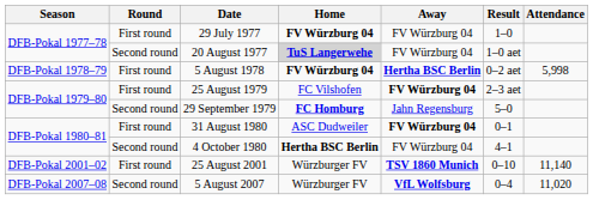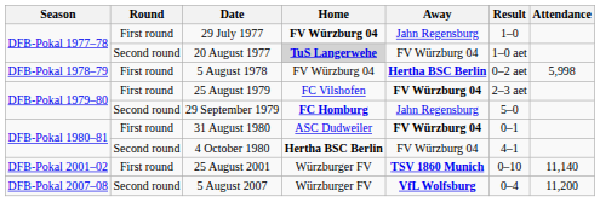 <table class="wikitable">
 <tr>
 <th>Season</th>
 <th>Round</th>
 <th>Date</th>
 <th>Home</th>
 <th>Away</th>
 <th>Result</th>
 <th>Attendance</th>
 </tr>
 <tr align="center">
 <td rowspan=2><a href='#'>DFB-Pokal 1977–78</a></td>
 <td>First round</td>
 <td>29 July 1977</td>
 <td><strong>FV Würzburg 04</strong></td>
-<td>FV Würzburg 04</td>
+<td><a href='#'>Jahn Regensburg</a></td>
 <td>1–0</td>
 <td></td>
 </tr>
 <tr align="center">
 <td>Second round</td>
 <td>20 August 1977</td>
 <td style="background: lightgrey;"><strong><a href='#'>TuS Langerwehe</a></strong></td>
 <td>FV Würzburg 04</td>
 <td>1–0 aet</td>
 <td></td>
 </tr>
 <tr align="center">
 <td><a href='#'>DFB-Pokal 1978–79</a></td>
 <td>First round</td>
 <td>5 August 1978</td>
-<td><strong>FV Würzburg 04</strong></td>
+<td>FV Würzburg 04</td>
 <td><strong><a href='#'>Hertha BSC Berlin</a></strong></td>
 <td>0–2 aet</td>
 <td>5,998</td>
 </tr>
 <tr align="center">
 <td rowspan=2><a href='#'>DFB-Pokal 1979–80</a></td>
 <td>First round</td>
 <td>25 August 1979</td>
 <td><a href='#'>FC Vilshofen</a></td>
 <td><strong>FV Würzburg 04</strong></td>
 <td>2–3 aet</td>
 <td></td>
 </tr>
 <tr align="center">
 <td>Second round</td>
 <td>29 September 1979</td>
 <td><strong><a href='#'>FC Homburg</a></strong></td>
 <td><a href='#'>Jahn Regensburg</a></td>
 <td>5–0</td>
 <td></td>
 </tr>
 <tr align="center">
 <td rowspan=2><a href='#'>DFB-Pokal 1980–81</a></td>
 <td>First round</td>
 <td>31 August 1980</td>
 <td><a href='#'>ASC Dudweiler</a></td>
 <td><strong>FV Würzburg 04</strong></td>
 <td>0–1</td>
 <td></td>
 </tr>
 <tr align="center">
 <td>Second round</td>
 <td>4 October 1980</td>
 <td><strong>Hertha BSC Berlin</strong></td>
 <td>FV Würzburg 04</td>
 <td>4–1</td>
 <td></td>
 </tr>
 <tr align="center">
 <td><a href='#'>DFB-Pokal 2001–02</a></td>
 <td>First round</td>
 <td>25 August 2001</td>
 <td>Würzburger FV</td>
 <td><strong><a href='#'>TSV 1860 Munich</a></strong></td>
 <td>0–10</td>
 <td>11,140</td>
 </tr>
 <tr align="center">
 <td><a href='#'>DFB-Pokal 2007–08</a></td>
 <td>Second round</td>
 <td>5 August 2007</td>
 <td>Würzburger FV</td>
 <td><strong><a href='#'>VfL Wolfsburg</a></strong></td>
 <td>0–4</td>
-<td>11,020</td>
+<td>11,200</td>
 </tr>
 </table>
